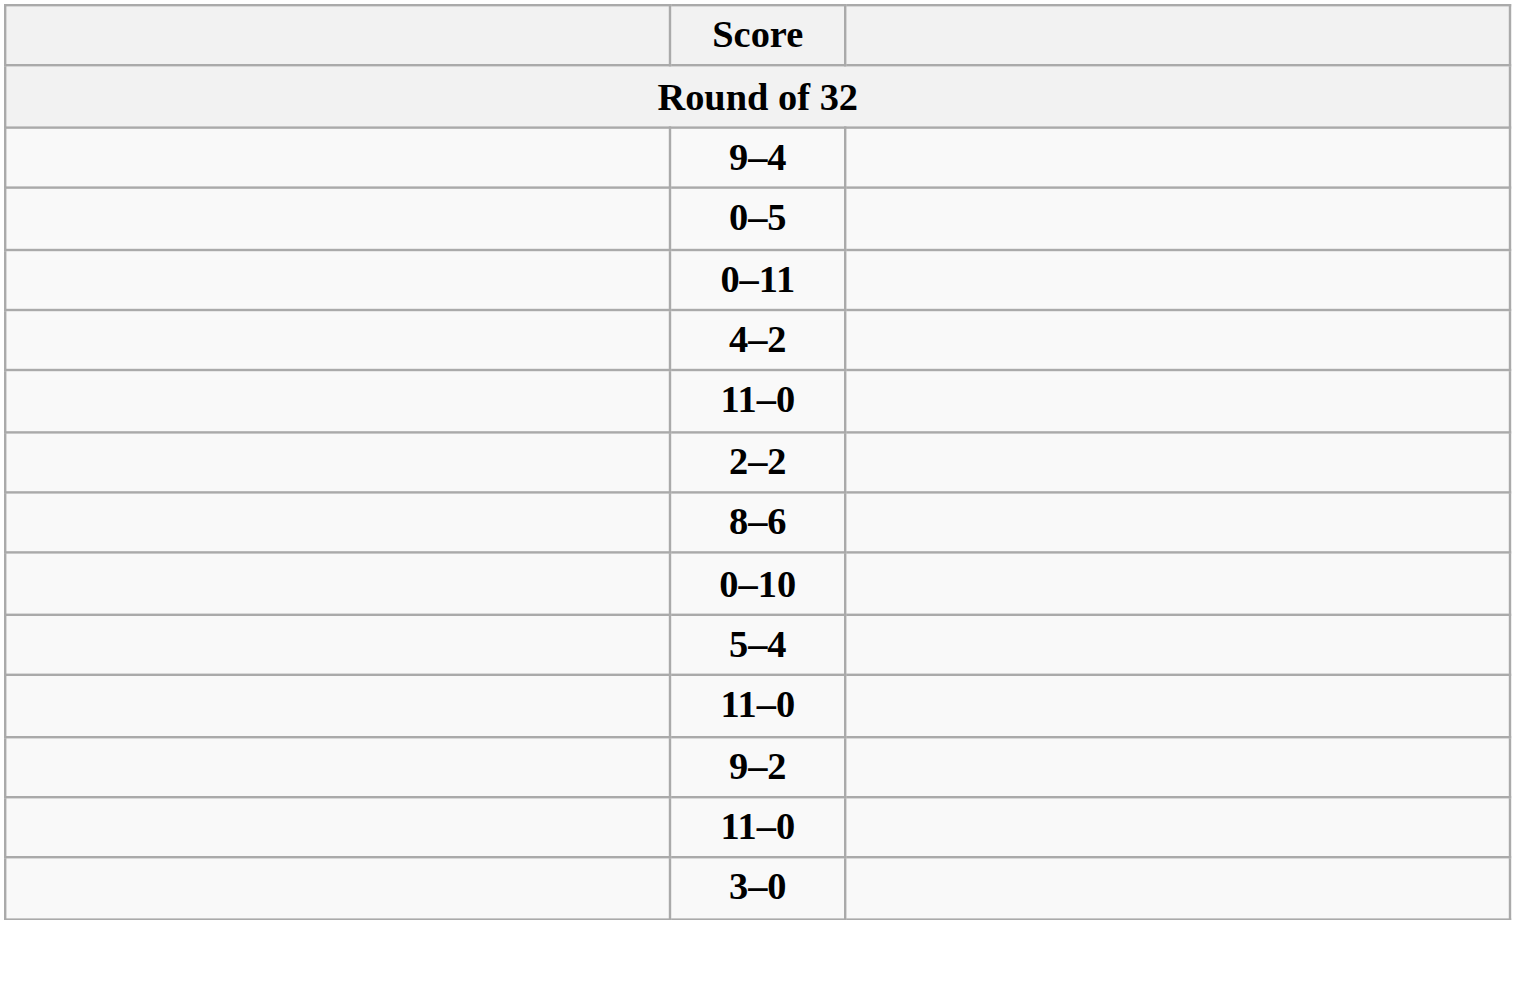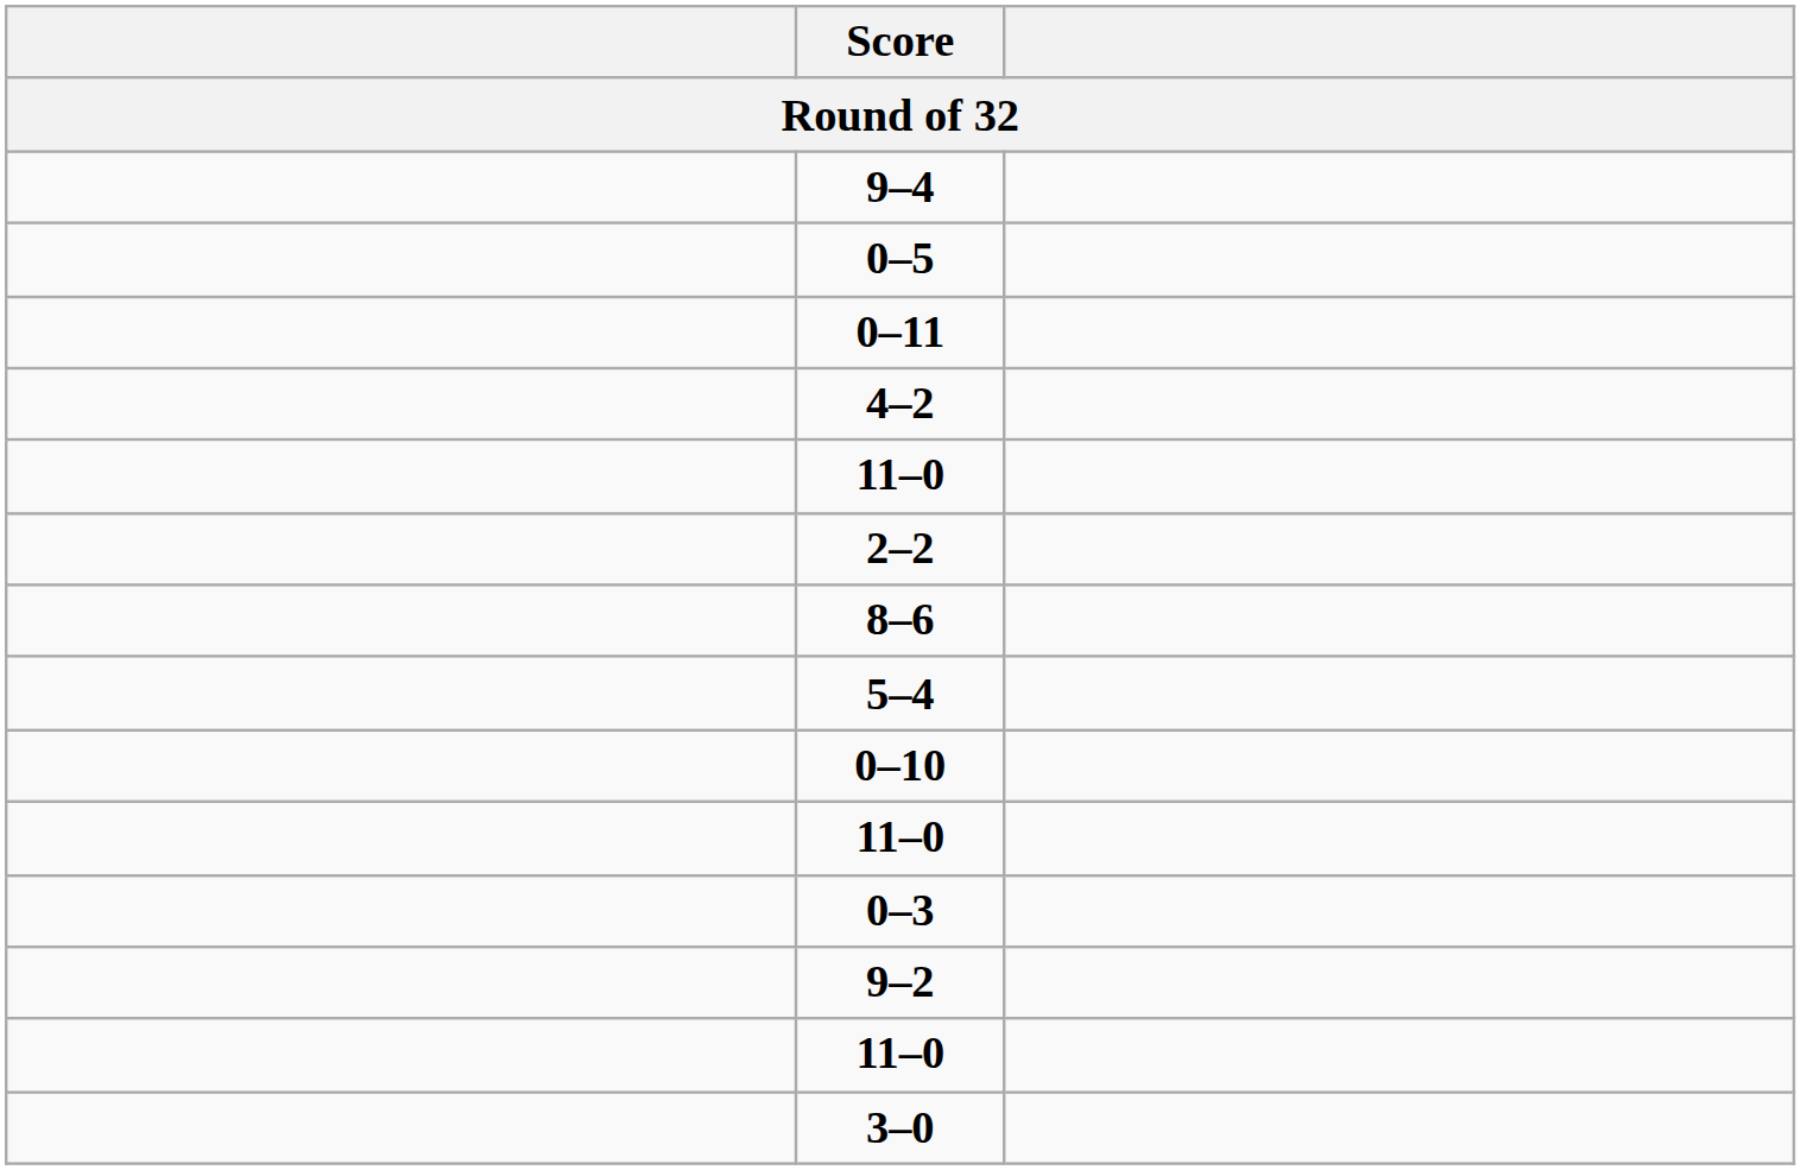 <table class="wikitable" style="text-align: left;">
 <tr>
 <th align="right" width="270"></th>
 <th width="65">Score</th>
 <th align="left" width="270"></th>
 </tr>
 <tr>
 <th colspan="3">Round of 32</th>
 </tr>
 <tr>
 <td><strong></strong></td>
 <td align=center><strong>9–4</strong></td>
 <td></td>
 </tr>
 <tr>
 <td></td>
 <td align=center><strong>0–5</strong></td>
 <td><strong></strong></td>
 </tr>
 <tr>
 <td></td>
 <td align=center><strong>0–11</strong></td>
 <td><strong></strong></td>
 </tr>
 <tr>
 <td><strong></strong></td>
 <td align=center><strong>4–2</strong></td>
 <td></td>
 </tr>
 <tr>
 <td><strong></strong></td>
 <td align=center><strong>11–0</strong></td>
 <td></td>
 </tr>
 <tr>
 <td><strong></strong></td>
 <td align=center><strong>2–2</strong></td>
 <td></td>
 </tr>
 <tr>
 <td><strong></strong></td>
 <td align=center><strong>8–6</strong></td>
 <td></td>
 </tr>
 <tr>
+<td><strong></strong></td>
+<td align=center><strong>5–4</strong></td>
+<td></td>
+</tr>
+<tr>
 <td></td>
 <td align=center><strong>0–10</strong></td>
 <td><strong></strong></td>
 </tr>
 <tr>
 <td><strong></strong></td>
-<td align=center><strong>5–4</strong></td>
+<td align=center><strong>11–0</strong></td>
 <td></td>
 </tr>
 <tr>
+<td></td>
+<td align=center><strong>0–3</strong></td>
 <td><strong></strong></td>
-<td align=center><strong>11–0</strong></td>
-<td></td>
 </tr>
 <tr>
 <td><strong></strong></td>
 <td align=center><strong>9–2</strong></td>
 <td></td>
 </tr>
 <tr>
 <td><strong></strong></td>
 <td align=center><strong>11–0</strong></td>
 <td></td>
 </tr>
 <tr>
 <td><strong></strong></td>
 <td align=center><strong>3–0</strong></td>
 <td></td>
 </tr>
 </table>
